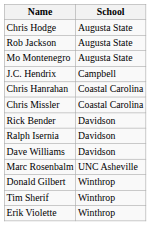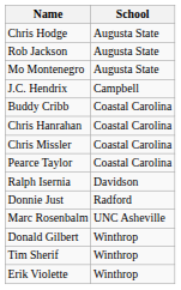 <table class=wikitable>
 <tr>
 <th>Name</th>
 <th>School</th>
 </tr>
 <tr>
 <td>Chris Hodge</td>
 <td>Augusta State</td>
 </tr>
 <tr>
 <td>Rob Jackson</td>
 <td>Augusta State</td>
 </tr>
 <tr>
 <td>Mo Montenegro</td>
 <td>Augusta State</td>
 </tr>
 <tr>
 <td>J.C. Hendrix</td>
 <td>Campbell</td>
 </tr>
 <tr>
+<td>Buddy Cribb</td>
+<td>Coastal Carolina</td>
+</tr>
+<tr>
 <td>Chris Hanrahan</td>
 <td>Coastal Carolina</td>
 </tr>
 <tr>
 <td>Chris Missler</td>
 <td>Coastal Carolina</td>
 </tr>
 <tr>
-<td>Rick Bender</td>
-<td>Davidson</td>
+<td>Pearce Taylor</td>
+<td>Coastal Carolina</td>
 </tr>
 <tr>
 <td>Ralph Isernia</td>
 <td>Davidson</td>
 </tr>
 <tr>
-<td>Dave Williams</td>
-<td>Davidson</td>
+<td>Donnie Just</td>
+<td>Radford</td>
 </tr>
 <tr>
 <td>Marc Rosenbalm</td>
 <td>UNC Asheville</td>
 </tr>
 <tr>
 <td>Donald Gilbert</td>
 <td>Winthrop</td>
 </tr>
 <tr>
 <td>Tim Sherif</td>
 <td>Winthrop</td>
 </tr>
 <tr>
 <td>Erik Violette</td>
 <td>Winthrop</td>
 </tr>
 </table>
